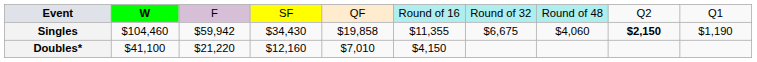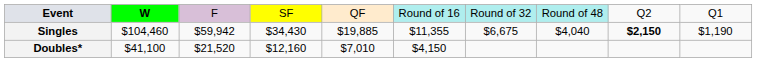 <table class=wikitable style=font-size:90%;text-align:center>
 <tr>
 <td style="width:130px; background:#dfe2e9;"><strong>Event</strong></td>
 <td style="width:80px; background:lime;"><strong>W</strong></td>
 <td style="width:85px; background:thistle;">F</td>
 <td style="width:85px; background:#ff0;">SF</td>
 <td style="width:85px; background:#ffebcd;">QF</td>
 <td style="width:85px; background:#afeeee;">Round of 16</td>
 <td style="width:85px; background:#afeeee;">Round of 32</td>
 <td style="width:85px; background:#afeeee;">Round of 48</td>
 <td width=85>Q2</td>
 <td width=85>Q1</td>
 </tr>
 <tr>
 <td style="background:#f3f3f3;"><strong>Singles</strong></td>
 <td>$104,460</td>
 <td>$59,942</td>
 <td>$34,430</td>
-<td>$19,858</td>
+<td>$19,885</td>
 <td>$11,355</td>
 <td>$6,675</td>
-<td>$4,060</td>
+<td>$4,040</td>
 <td><strong>$2,150</strong></td>
 <td>$1,190</td>
 </tr>
 <tr>
 <td style="background:#f3f3f3;"><strong>Doubles*</strong></td>
 <td>$41,100</td>
-<td>$21,220</td>
+<td>$21,520</td>
 <td>$12,160</td>
 <td>$7,010</td>
 <td>$4,150</td>
 <td></td>
 <td></td>
 <td></td>
 <td></td>
 </tr>
 </table>
